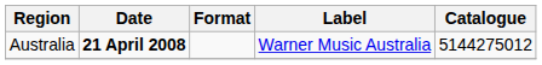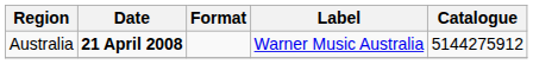 <table class="wikitable plainrowheaders">
 <tr>
 <th scope="col">Region</th>
 <th scope="col">Date</th>
 <th scope="col">Format</th>
 <th scope="col">Label</th>
 <th scope="col">Catalogue</th>
 </tr>
 <tr>
 <td>Australia</td>
 <td><strong>21 April 2008</strong></td>
 <td></td>
 <td><a href='#'>Warner Music Australia</a></td>
-<td>5144275012</td>
+<td>5144275912</td>
 </tr>
 <tr>
 </tr>
 </table>
